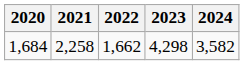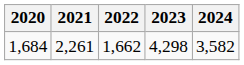 <table class="wikitable">
 <tr>
 <th>2020</th>
 <th>2021</th>
 <th>2022</th>
 <th>2023</th>
 <th>2024</th>
 </tr>
 <tr>
 <td>1,684</td>
-<td>2,258</td>
+<td>2,261</td>
 <td>1,662</td>
 <td>4,298</td>
 <td>3,582</td>
 </tr>
 </table>
